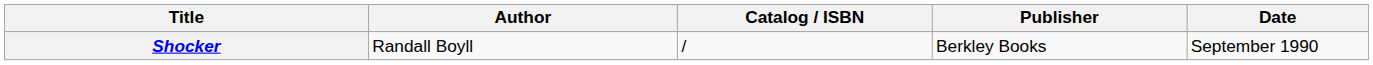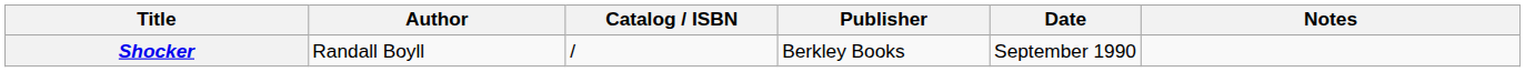 <table class="wikitable sortable" style="width:100%;">
 <tr>
 <th width=20%>Title</th>
 <th width=17%>Author</th>
 <th width=14%>Catalog / ISBN</th>
 <th width=14%>Publisher</th>
 <th width=10%>Date</th>
+<th width=25%>Notes</th>
 </tr>
 <tr>
 <th><em><a href='#'>Shocker</a></em></th>
 <td>Randall Boyll</td>
 <td> / </td>
 <td>Berkley Books</td>
 <td>September 1990</td>
+<td></td>
 </tr>
 </table>
